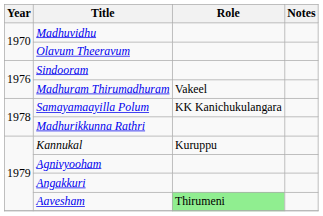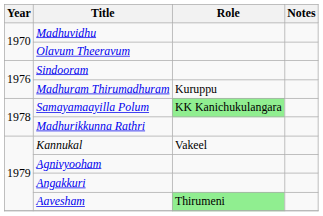 <table class="wikitable sortable">
 <tr>
 <th>Year</th>
 <th>Title</th>
 <th>Role</th>
 <th class="unsortable">Notes</th>
 </tr>
 <tr>
 <td rowspan=2>1970</td>
 <td><em><a href='#'>Madhuvidhu</a></em></td>
 <td></td>
 <td></td>
 </tr>
 <tr>
 <td><em><a href='#'>Olavum Theeravum</a></em></td>
 <td></td>
 <td></td>
 </tr>
 <tr>
 <td rowspan=2>1976</td>
 <td><em><a href='#'>Sindooram</a></em></td>
 <td></td>
 <td></td>
 </tr>
 <tr>
 <td><em><a href='#'>Madhuram Thirumadhuram</a></em></td>
-<td>Vakeel</td>
+<td>Kuruppu</td>
 <td></td>
 </tr>
 <tr>
 <td rowspan=2>1978</td>
 <td><em><a href='#'>Samayamaayilla Polum</a></em></td>
-<td>KK Kanichukulangara</td>
+<td style="background: lightgreen;">KK Kanichukulangara</td>
 <td></td>
 </tr>
 <tr>
 <td><em><a href='#'>Madhurikkunna Rathri</a></em></td>
 <td></td>
 <td></td>
 </tr>
 <tr>
 <td rowspan=4>1979</td>
 <td><em>Kannukal</em></td>
-<td>Kuruppu</td>
+<td>Vakeel</td>
 <td></td>
 </tr>
 <tr>
 <td><em><a href='#'>Agnivyooham</a></em></td>
 <td></td>
 <td></td>
 </tr>
 <tr>
 <td><em><a href='#'>Angakkuri</a></em></td>
 <td></td>
 <td></td>
 </tr>
 <tr>
 <td><em><a href='#'>Aavesham</a></em></td>
 <td style="background: lightgreen;">Thirumeni</td>
 <td></td>
 </tr>
 <tr>
 </tr>
 </table>
